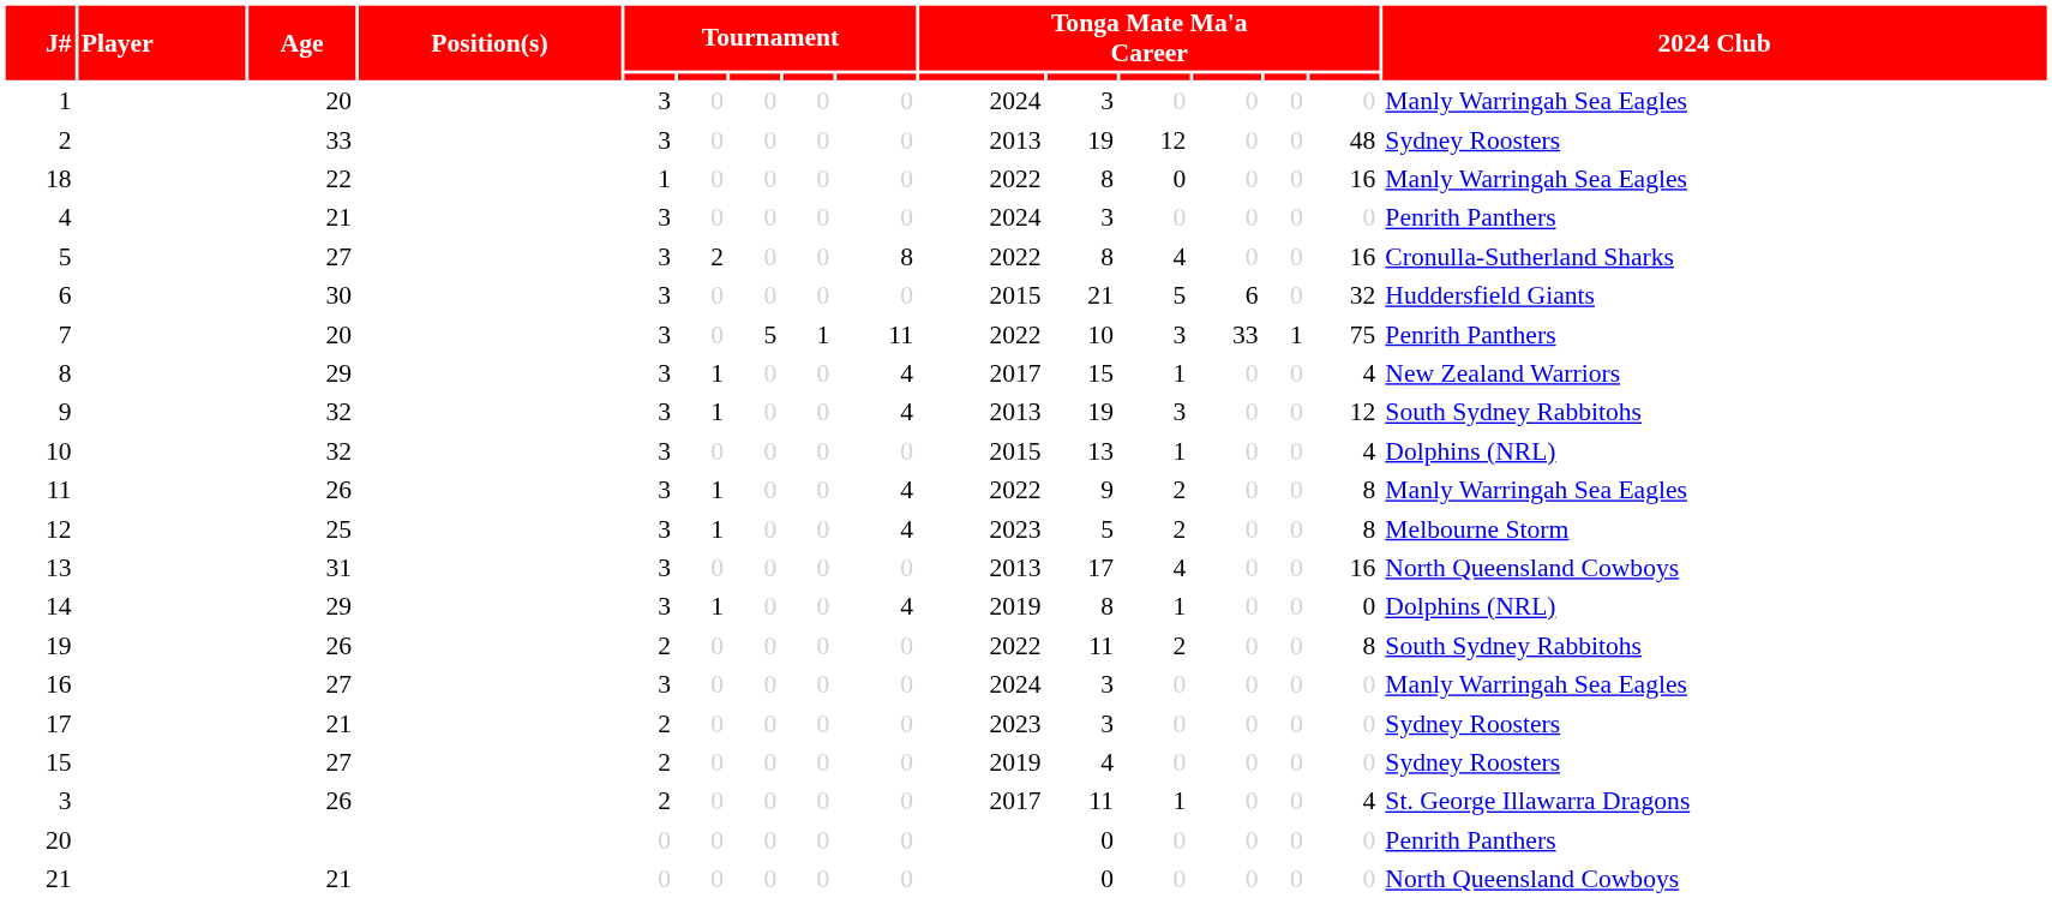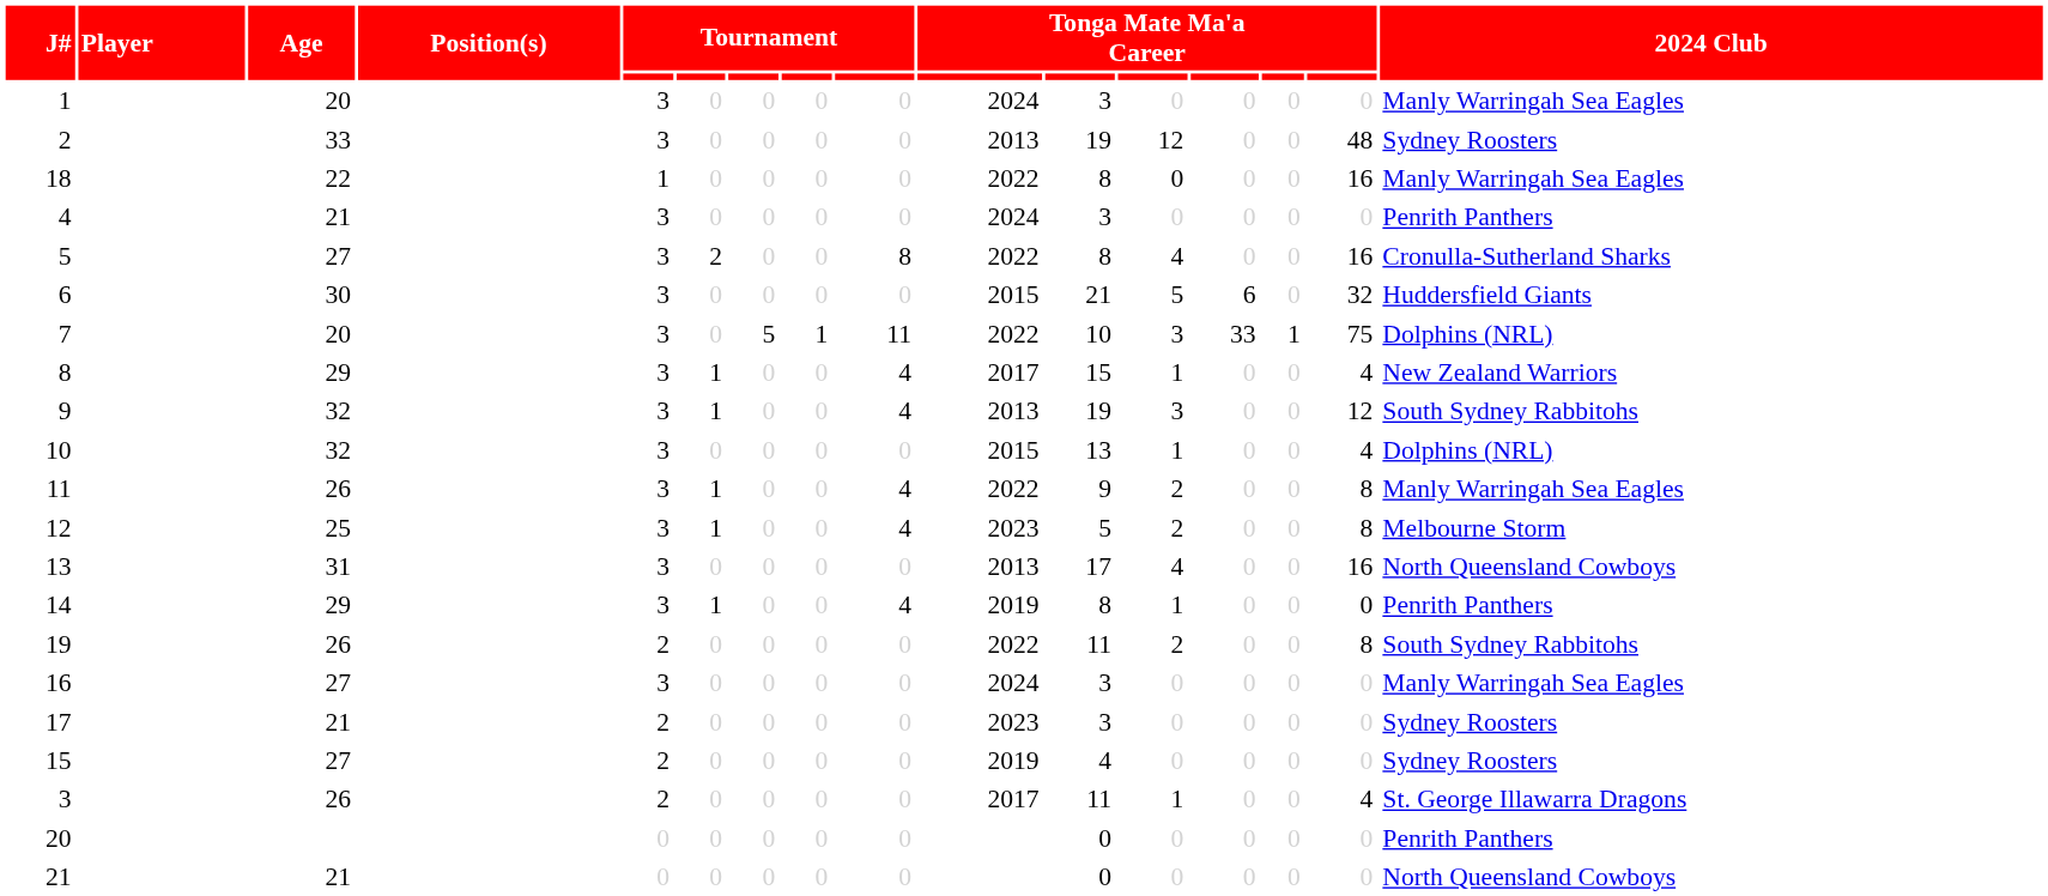 <table class="sortable" border="0" cellspacing="2" cellpadding="2" style="width:100%; text-align:right;">
 <tr style="background:red; color:white;">
 <th rowspan=2 class="unsortable">J#</th>
 <th rowspan=2 align=left>Player</th>
 <th rowspan=2 align=center class="unsortable">Age</th>
 <th rowspan=2 align=center class="unsortable">Position(s)</th>
 <th colspan=5 align=center>Tournament</th>
 <th colspan=6 align=center>Tonga Mate Ma'a <br> Career</th>
 <th rowspan=2 align=center>2024 Club</th>
 </tr>
 <tr style="background:red; color:white;">
 <th class="unsortable"></th>
 <th class="unsortable"></th>
 <th class="unsortable"></th>
 <th class="unsortable"></th>
 <th class="unsortable"></th>
 <th class="unsortable"></th>
 <th class="unsortable"></th>
 <th class="unsortable"></th>
 <th class="unsortable"></th>
 <th class="unsortable"></th>
 <th class="unsortable"></th>
 </tr>
 <tr>
 <td>1</td>
 <td align=left></td>
 <td>20</td>
 <td align=center></td>
 <td>3</td>
 <td style="color:lightgray">0</td>
 <td style="color:lightgray">0</td>
 <td style="color:lightgray">0</td>
 <td style="color:lightgray">0</td>
 <td>2024</td>
 <td>3</td>
 <td style="color:lightgray">0</td>
 <td style="color:lightgray">0</td>
 <td style="color:lightgray">0</td>
 <td style="color:lightgray">0</td>
 <td align=left>   <a href='#'>Manly Warringah Sea Eagles</a></td>
 </tr>
 <tr>
 <td>2</td>
 <td align=left></td>
 <td>33</td>
 <td align=center></td>
 <td>3</td>
 <td style="color:lightgray">0</td>
 <td style="color:lightgray">0</td>
 <td style="color:lightgray">0</td>
 <td style="color:lightgray">0</td>
 <td>2013</td>
 <td>19</td>
 <td>12</td>
 <td style="color:lightgray">0</td>
 <td style="color:lightgray">0</td>
 <td>48</td>
 <td align=left>   <a href='#'>Sydney Roosters</a></td>
 </tr>
 <tr>
 <td>18</td>
 <td align=left></td>
 <td>22</td>
 <td align=center></td>
 <td>1</td>
 <td style="color:lightgray">0</td>
 <td style="color:lightgray">0</td>
 <td style="color:lightgray">0</td>
 <td style="color:lightgray">0</td>
 <td>2022</td>
 <td>8</td>
 <td>0</td>
 <td style="color:lightgray">0</td>
 <td style="color:lightgray">0</td>
 <td>16</td>
 <td align=left>   <a href='#'>Manly Warringah Sea Eagles</a></td>
 </tr>
 <tr>
 <td>4</td>
 <td align=left></td>
 <td>21</td>
 <td align=center></td>
 <td>3</td>
 <td style="color:lightgray">0</td>
 <td style="color:lightgray">0</td>
 <td style="color:lightgray">0</td>
 <td style="color:lightgray">0</td>
 <td>2024</td>
 <td>3</td>
 <td style="color:lightgray">0</td>
 <td style="color:lightgray">0</td>
 <td style="color:lightgray">0</td>
 <td style="color:lightgray">0</td>
 <td align=left>   <a href='#'>Penrith Panthers</a></td>
 </tr>
 <tr>
 <td>5</td>
 <td align=left></td>
 <td>27</td>
 <td align=center></td>
 <td>3</td>
 <td>2</td>
 <td style="color:lightgray">0</td>
 <td style="color:lightgray">0</td>
 <td>8</td>
 <td>2022</td>
 <td>8</td>
 <td>4</td>
 <td style="color:lightgray">0</td>
 <td style="color:lightgray">0</td>
 <td>16</td>
 <td align=left>   <a href='#'>Cronulla-Sutherland Sharks</a></td>
 </tr>
 <tr>
 <td>6</td>
 <td align=left></td>
 <td>30</td>
 <td align=center></td>
 <td>3</td>
 <td style="color:lightgray">0</td>
 <td style="color:lightgray">0</td>
 <td style="color:lightgray">0</td>
 <td style="color:lightgray">0</td>
 <td>2015</td>
 <td>21</td>
 <td>5</td>
 <td>6</td>
 <td style="color:lightgray">0</td>
 <td>32</td>
 <td align=left>   <a href='#'>Huddersfield Giants</a></td>
 </tr>
 <tr>
 <td>7</td>
 <td align=left></td>
 <td>20</td>
 <td align=center></td>
 <td>3</td>
 <td style="color:lightgray">0</td>
 <td>5</td>
 <td>1</td>
 <td>11</td>
 <td>2022</td>
 <td>10</td>
 <td>3</td>
 <td>33</td>
 <td>1</td>
 <td>75</td>
-<td align=left>   <a href='#'>Penrith Panthers</a></td>
+<td align=left>   <a href='#'>Dolphins (NRL)</a></td>
 </tr>
 <tr>
 <td>8</td>
 <td align=left></td>
 <td>29</td>
 <td align=center></td>
 <td>3</td>
 <td>1</td>
 <td style="color:lightgray">0</td>
 <td style="color:lightgray">0</td>
 <td>4</td>
 <td>2017</td>
 <td>15</td>
 <td>1</td>
 <td style="color:lightgray">0</td>
 <td style="color:lightgray">0</td>
 <td>4</td>
 <td align=left>   <a href='#'>New Zealand Warriors</a></td>
 </tr>
 <tr>
 <td>9</td>
 <td align=left></td>
 <td>32</td>
 <td align=center></td>
 <td>3</td>
 <td>1</td>
 <td style="color:lightgray">0</td>
 <td style="color:lightgray">0</td>
 <td>4</td>
 <td>2013</td>
 <td>19</td>
 <td>3</td>
 <td style="color:lightgray">0</td>
 <td style="color:lightgray">0</td>
 <td>12</td>
 <td align=left>   <a href='#'>South Sydney Rabbitohs</a></td>
 </tr>
 <tr>
 <td>10</td>
 <td align=left></td>
 <td>32</td>
 <td align=center></td>
 <td>3</td>
 <td style="color:lightgray">0</td>
 <td style="color:lightgray">0</td>
 <td style="color:lightgray">0</td>
 <td style="color:lightgray">0</td>
 <td>2015</td>
 <td>13</td>
 <td>1</td>
 <td style="color:lightgray">0</td>
 <td style="color:lightgray">0</td>
 <td>4</td>
 <td align=left>   <a href='#'>Dolphins (NRL)</a></td>
 </tr>
 <tr>
 <td>11</td>
 <td align=left></td>
 <td>26</td>
 <td align=center></td>
 <td>3</td>
 <td>1</td>
 <td style="color:lightgray">0</td>
 <td style="color:lightgray">0</td>
 <td>4</td>
 <td>2022</td>
 <td>9</td>
 <td>2</td>
 <td style="color:lightgray">0</td>
 <td style="color:lightgray">0</td>
 <td>8</td>
 <td align=left>   <a href='#'>Manly Warringah Sea Eagles</a></td>
 </tr>
 <tr>
 <td>12</td>
 <td align=left></td>
 <td>25</td>
 <td align=center></td>
 <td>3</td>
 <td>1</td>
 <td style="color:lightgray">0</td>
 <td style="color:lightgray">0</td>
 <td>4</td>
 <td>2023</td>
 <td>5</td>
 <td>2</td>
 <td style="color:lightgray">0</td>
 <td style="color:lightgray">0</td>
 <td>8</td>
 <td align=left>   <a href='#'>Melbourne Storm</a></td>
 </tr>
 <tr>
 <td>13</td>
 <td align=left></td>
 <td>31</td>
 <td align=center></td>
 <td>3</td>
 <td style="color:lightgray">0</td>
 <td style="color:lightgray">0</td>
 <td style="color:lightgray">0</td>
 <td style="color:lightgray">0</td>
 <td>2013</td>
 <td>17</td>
 <td>4</td>
 <td style="color:lightgray">0</td>
 <td style="color:lightgray">0</td>
 <td>16</td>
 <td align=left>   <a href='#'>North Queensland Cowboys</a></td>
 </tr>
 <tr>
 <td>14</td>
 <td align=left></td>
 <td>29</td>
 <td align=center></td>
 <td>3</td>
 <td>1</td>
 <td style="color:lightgray">0</td>
 <td style="color:lightgray">0</td>
 <td>4</td>
 <td>2019</td>
 <td>8</td>
 <td>1</td>
 <td style="color:lightgray">0</td>
 <td style="color:lightgray">0</td>
 <td>0</td>
-<td align=left>   <a href='#'>Dolphins (NRL)</a></td>
+<td align=left>   <a href='#'>Penrith Panthers</a></td>
 </tr>
 <tr>
 <td>19</td>
 <td align=left></td>
 <td>26</td>
 <td align=center></td>
 <td>2</td>
 <td style="color:lightgray">0</td>
 <td style="color:lightgray">0</td>
 <td style="color:lightgray">0</td>
 <td style="color:lightgray">0</td>
 <td>2022</td>
 <td>11</td>
 <td>2</td>
 <td style="color:lightgray">0</td>
 <td style="color:lightgray">0</td>
 <td>8</td>
 <td align=left>   <a href='#'>South Sydney Rabbitohs</a></td>
 </tr>
 <tr>
 <td>16</td>
 <td align=left></td>
 <td>27</td>
 <td align=center></td>
 <td>3</td>
 <td style="color:lightgray">0</td>
 <td style="color:lightgray">0</td>
 <td style="color:lightgray">0</td>
 <td style="color:lightgray">0</td>
 <td>2024</td>
 <td>3</td>
 <td style="color:lightgray">0</td>
 <td style="color:lightgray">0</td>
 <td style="color:lightgray">0</td>
 <td style="color:lightgray">0</td>
 <td align=left>   <a href='#'>Manly Warringah Sea Eagles</a></td>
 </tr>
 <tr>
 <td>17</td>
 <td align=left></td>
 <td>21</td>
 <td align=center></td>
 <td>2</td>
 <td style="color:lightgray">0</td>
 <td style="color:lightgray">0</td>
 <td style="color:lightgray">0</td>
 <td style="color:lightgray">0</td>
 <td>2023</td>
 <td>3</td>
 <td style="color:lightgray">0</td>
 <td style="color:lightgray">0</td>
 <td style="color:lightgray">0</td>
 <td style="color:lightgray">0</td>
 <td align=left>   <a href='#'>Sydney Roosters</a></td>
 </tr>
 <tr>
 <td>15</td>
 <td align=left></td>
 <td>27</td>
 <td align=center></td>
 <td>2</td>
 <td style="color:lightgray">0</td>
 <td style="color:lightgray">0</td>
 <td style="color:lightgray">0</td>
 <td style="color:lightgray">0</td>
 <td>2019</td>
 <td>4</td>
 <td style="color:lightgray">0</td>
 <td style="color:lightgray">0</td>
 <td style="color:lightgray">0</td>
 <td style="color:lightgray">0</td>
 <td align=left>   <a href='#'>Sydney Roosters</a></td>
 </tr>
 <tr>
 <td>3</td>
 <td align=left></td>
 <td>26</td>
 <td align=center></td>
 <td>2</td>
 <td style="color:lightgray">0</td>
 <td style="color:lightgray">0</td>
 <td style="color:lightgray">0</td>
 <td style="color:lightgray">0</td>
 <td>2017</td>
 <td>11</td>
 <td>1</td>
 <td style="color:lightgray">0</td>
 <td style="color:lightgray">0</td>
 <td>4</td>
 <td align=left>   <a href='#'>St. George Illawarra Dragons</a></td>
 </tr>
 <tr>
 <td>20</td>
 <td align=left></td>
 <td></td>
 <td align=center></td>
 <td style="color:lightgray">0</td>
 <td style="color:lightgray">0</td>
 <td style="color:lightgray">0</td>
 <td style="color:lightgray">0</td>
 <td style="color:lightgray">0</td>
 <td></td>
 <td>0</td>
 <td style="color:lightgray">0</td>
 <td style="color:lightgray">0</td>
 <td style="color:lightgray">0</td>
 <td style="color:lightgray">0</td>
 <td align=left>   <a href='#'>Penrith Panthers</a></td>
 </tr>
 <tr>
 <td>21</td>
 <td align=left></td>
 <td>21</td>
 <td align=center></td>
 <td style="color:lightgray">0</td>
 <td style="color:lightgray">0</td>
 <td style="color:lightgray">0</td>
 <td style="color:lightgray">0</td>
 <td style="color:lightgray">0</td>
 <td></td>
 <td>0</td>
 <td style="color:lightgray">0</td>
 <td style="color:lightgray">0</td>
 <td style="color:lightgray">0</td>
 <td style="color:lightgray">0</td>
 <td align=left>   <a href='#'>North Queensland Cowboys</a></td>
 </tr>
 </table>
